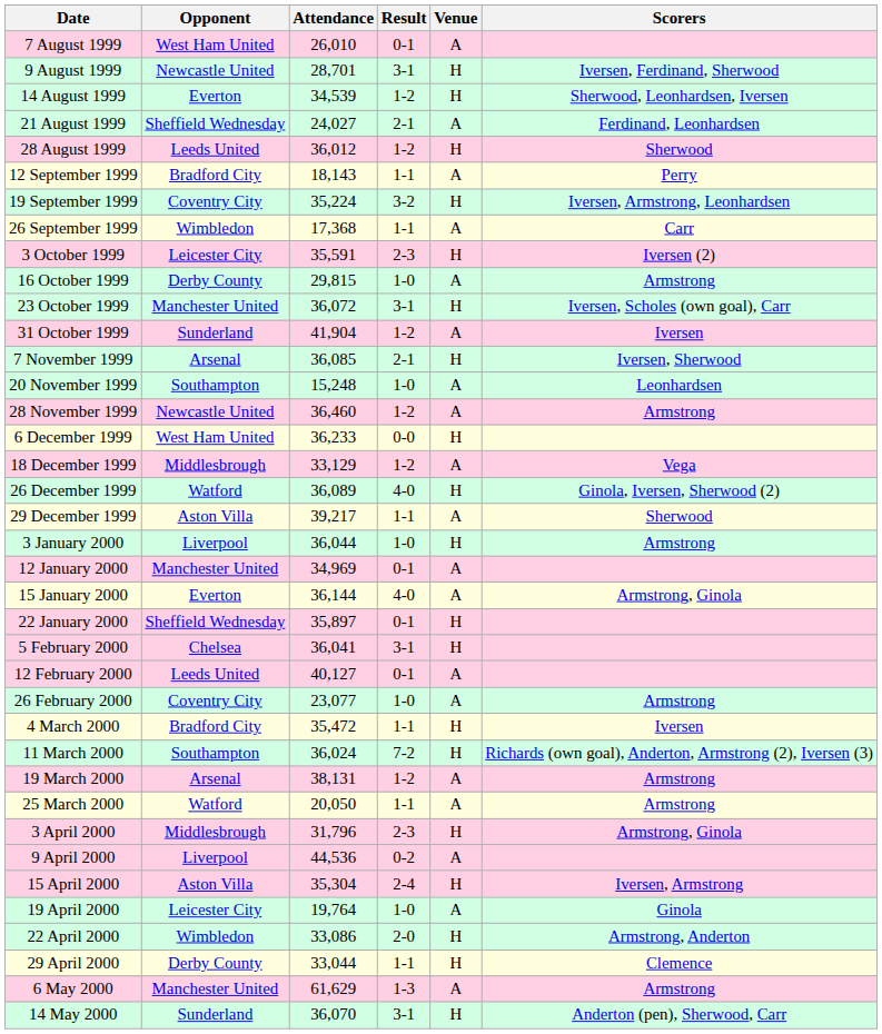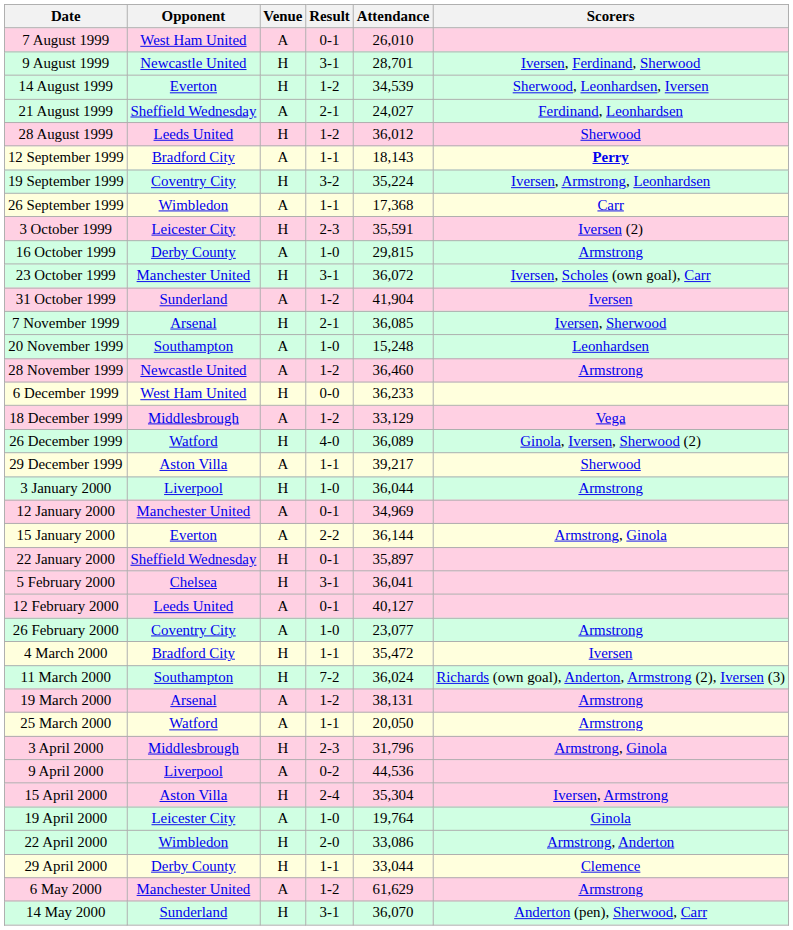 <table class="wikitable sortable" style="font-size:100%; text-align:center">
 <tr>
 <th>Date</th>
 <th>Opponent</th>
+<th>Venue</th>
+<th>Result</th>
 <th>Attendance</th>
-<th>Result</th>
-<th>Venue</th>
 <th>Scorers</th>
 </tr>
 <tr style="background-color: #ffd0e3;">
 <td>7 August 1999</td>
 <td><a href='#'>West Ham United</a></td>
+<td>A</td>
+<td>0-1</td>
 <td>26,010</td>
-<td>0-1</td>
-<td>A</td>
 <td></td>
 </tr>
 <tr style="background-color: #d0ffe3;">
 <td>9 August 1999</td>
 <td><a href='#'>Newcastle United</a></td>
+<td>H</td>
+<td>3-1</td>
 <td>28,701</td>
-<td>3-1</td>
-<td>H</td>
 <td><a href='#'>Iversen</a>, <a href='#'>Ferdinand</a>, <a href='#'>Sherwood</a></td>
 </tr>
 <tr style="background-color: #d0ffe3;">
 <td>14 August 1999</td>
 <td><a href='#'>Everton</a></td>
+<td>H</td>
+<td>1-2</td>
 <td>34,539</td>
-<td>1-2</td>
-<td>H</td>
 <td><a href='#'>Sherwood</a>, <a href='#'>Leonhardsen</a>, <a href='#'>Iversen</a></td>
 </tr>
 <tr style="background-color: #d0ffe3;">
 <td>21 August 1999</td>
 <td><a href='#'>Sheffield Wednesday</a></td>
+<td>A</td>
+<td>2-1</td>
 <td>24,027</td>
-<td>2-1</td>
-<td>A</td>
 <td><a href='#'>Ferdinand</a>, <a href='#'>Leonhardsen</a></td>
 </tr>
 <tr style="background-color: #ffd0e3;">
 <td>28 August 1999</td>
 <td><a href='#'>Leeds United</a></td>
+<td>H</td>
+<td>1-2</td>
 <td>36,012</td>
-<td>1-2</td>
-<td>H</td>
 <td><a href='#'>Sherwood</a></td>
 </tr>
 <tr style="background-color: #ffffdd;">
 <td>12 September 1999</td>
 <td><a href='#'>Bradford City</a></td>
+<td>A</td>
+<td>1-1</td>
 <td>18,143</td>
-<td>1-1</td>
-<td>A</td>
-<td><a href='#'>Perry</a></td>
+<td><strong><a href='#'>Perry</a></strong></td>
 </tr>
 <tr style="background-color: #d0ffe3;">
 <td>19 September 1999</td>
 <td><a href='#'>Coventry City</a></td>
+<td>H</td>
+<td>3-2</td>
 <td>35,224</td>
-<td>3-2</td>
-<td>H</td>
 <td><a href='#'>Iversen</a>, <a href='#'>Armstrong</a>, <a href='#'>Leonhardsen</a></td>
 </tr>
 <tr style="background-color: #ffffdd;">
 <td>26 September 1999</td>
 <td><a href='#'>Wimbledon</a></td>
+<td>A</td>
+<td>1-1</td>
 <td>17,368</td>
-<td>1-1</td>
-<td>A</td>
 <td><a href='#'>Carr</a></td>
 </tr>
 <tr style="background-color: #ffd0e3;">
 <td>3 October 1999</td>
 <td><a href='#'>Leicester City</a></td>
+<td>H</td>
+<td>2-3</td>
 <td>35,591</td>
-<td>2-3</td>
-<td>H</td>
 <td><a href='#'>Iversen</a> (2)</td>
 </tr>
 <tr style="background-color: #d0ffe3;">
 <td>16 October 1999</td>
 <td><a href='#'>Derby County</a></td>
+<td>A</td>
+<td>1-0</td>
 <td>29,815</td>
-<td>1-0</td>
-<td>A</td>
 <td><a href='#'>Armstrong</a></td>
 </tr>
 <tr style="background-color: #d0ffe3;">
 <td>23 October 1999</td>
 <td><a href='#'>Manchester United</a></td>
+<td>H</td>
+<td>3-1</td>
 <td>36,072</td>
-<td>3-1</td>
-<td>H</td>
 <td><a href='#'>Iversen</a>, <a href='#'>Scholes</a> (own goal), <a href='#'>Carr</a></td>
 </tr>
 <tr style="background-color: #ffd0e3;">
 <td>31 October 1999</td>
 <td><a href='#'>Sunderland</a></td>
+<td>A</td>
+<td>1-2</td>
 <td>41,904</td>
-<td>1-2</td>
-<td>A</td>
 <td><a href='#'>Iversen</a></td>
 </tr>
 <tr style="background-color: #d0ffe3;">
 <td>7 November 1999</td>
 <td><a href='#'>Arsenal</a></td>
+<td>H</td>
+<td>2-1</td>
 <td>36,085</td>
-<td>2-1</td>
-<td>H</td>
 <td><a href='#'>Iversen</a>, <a href='#'>Sherwood</a></td>
 </tr>
 <tr style="background-color: #d0ffe3;">
 <td>20 November 1999</td>
 <td><a href='#'>Southampton</a></td>
+<td>A</td>
+<td>1-0</td>
 <td>15,248</td>
-<td>1-0</td>
-<td>A</td>
 <td><a href='#'>Leonhardsen</a></td>
 </tr>
 <tr style="background-color: #ffd0e3;">
 <td>28 November 1999</td>
 <td><a href='#'>Newcastle United</a></td>
+<td>A</td>
+<td>1-2</td>
 <td>36,460</td>
-<td>1-2</td>
-<td>A</td>
 <td><a href='#'>Armstrong</a></td>
 </tr>
 <tr style="background-color: #ffffdd;">
 <td>6 December 1999</td>
 <td><a href='#'>West Ham United</a></td>
+<td>H</td>
+<td>0-0</td>
 <td>36,233</td>
-<td>0-0</td>
-<td>H</td>
 <td></td>
 </tr>
 <tr style="background-color: #ffd0e3;">
 <td>18 December 1999</td>
 <td><a href='#'>Middlesbrough</a></td>
+<td>A</td>
+<td>1-2</td>
 <td>33,129</td>
-<td>1-2</td>
-<td>A</td>
 <td><a href='#'>Vega</a></td>
 </tr>
 <tr style="background-color: #d0ffe3;">
 <td>26 December 1999</td>
 <td><a href='#'>Watford</a></td>
+<td>H</td>
+<td>4-0</td>
 <td>36,089</td>
-<td>4-0</td>
-<td>H</td>
 <td><a href='#'>Ginola</a>, <a href='#'>Iversen</a>, <a href='#'>Sherwood</a> (2)</td>
 </tr>
 <tr style="background-color: #ffffdd;">
 <td>29 December 1999</td>
 <td><a href='#'>Aston Villa</a></td>
+<td>A</td>
+<td>1-1</td>
 <td>39,217</td>
-<td>1-1</td>
-<td>A</td>
 <td><a href='#'>Sherwood</a></td>
 </tr>
 <tr style="background-color: #d0ffe3;">
 <td>3 January 2000</td>
 <td><a href='#'>Liverpool</a></td>
+<td>H</td>
+<td>1-0</td>
 <td>36,044</td>
-<td>1-0</td>
-<td>H</td>
 <td><a href='#'>Armstrong</a></td>
 </tr>
 <tr style="background-color: #ffd0e3;">
 <td>12 January 2000</td>
 <td><a href='#'>Manchester United</a></td>
+<td>A</td>
+<td>0-1</td>
 <td>34,969</td>
-<td>0-1</td>
-<td>A</td>
 <td></td>
 </tr>
 <tr style="background-color: #ffffdd;">
 <td>15 January 2000</td>
 <td><a href='#'>Everton</a></td>
+<td>A</td>
+<td>2-2</td>
 <td>36,144</td>
-<td>4-0</td>
-<td>A</td>
 <td><a href='#'>Armstrong</a>, <a href='#'>Ginola</a></td>
 </tr>
 <tr style="background-color: #ffd0e3;">
 <td>22 January 2000</td>
 <td><a href='#'>Sheffield Wednesday</a></td>
+<td>H</td>
+<td>0-1</td>
 <td>35,897</td>
-<td>0-1</td>
-<td>H</td>
 <td></td>
 </tr>
 <tr style="background-color: #ffd0e3;">
 <td>5 February 2000</td>
 <td><a href='#'>Chelsea</a></td>
+<td>H</td>
+<td>3-1</td>
 <td>36,041</td>
-<td>3-1</td>
-<td>H</td>
 <td></td>
 </tr>
 <tr style="background-color: #ffd0e3;">
 <td>12 February 2000</td>
 <td><a href='#'>Leeds United</a></td>
+<td>A</td>
+<td>0-1</td>
 <td>40,127</td>
-<td>0-1</td>
-<td>A</td>
 <td></td>
 </tr>
 <tr style="background-color: #d0ffe3;">
 <td>26 February 2000</td>
 <td><a href='#'>Coventry City</a></td>
+<td>A</td>
+<td>1-0</td>
 <td>23,077</td>
-<td>1-0</td>
-<td>A</td>
 <td><a href='#'>Armstrong</a></td>
 </tr>
 <tr style="background-color: #ffffdd;">
 <td>4 March 2000</td>
 <td><a href='#'>Bradford City</a></td>
+<td>H</td>
+<td>1-1</td>
 <td>35,472</td>
-<td>1-1</td>
-<td>H</td>
 <td><a href='#'>Iversen</a></td>
 </tr>
 <tr style="background-color: #d0ffe3;">
 <td>11 March 2000</td>
 <td><a href='#'>Southampton</a></td>
+<td>H</td>
+<td>7-2</td>
 <td>36,024</td>
-<td>7-2</td>
-<td>H</td>
 <td><a href='#'>Richards</a> (own goal), <a href='#'>Anderton</a>, <a href='#'>Armstrong</a> (2), <a href='#'>Iversen</a> (3)</td>
 </tr>
 <tr style="background-color: #ffd0e3;">
 <td>19 March 2000</td>
 <td><a href='#'>Arsenal</a></td>
+<td>A</td>
+<td>1-2</td>
 <td>38,131</td>
-<td>1-2</td>
-<td>A</td>
 <td><a href='#'>Armstrong</a></td>
 </tr>
 <tr style="background-color: #ffffdd;">
 <td>25 March 2000</td>
 <td><a href='#'>Watford</a></td>
+<td>A</td>
+<td>1-1</td>
 <td>20,050</td>
-<td>1-1</td>
-<td>A</td>
 <td><a href='#'>Armstrong</a></td>
 </tr>
 <tr style="background-color: #ffd0e3;">
 <td>3 April 2000</td>
 <td><a href='#'>Middlesbrough</a></td>
+<td>H</td>
+<td>2-3</td>
 <td>31,796</td>
-<td>2-3</td>
-<td>H</td>
 <td><a href='#'>Armstrong</a>, <a href='#'>Ginola</a></td>
 </tr>
 <tr style="background-color: #ffd0e3;">
 <td>9 April 2000</td>
 <td><a href='#'>Liverpool</a></td>
+<td>A</td>
+<td>0-2</td>
 <td>44,536</td>
-<td>0-2</td>
-<td>A</td>
 <td></td>
 </tr>
 <tr style="background-color: #ffd0e3;">
 <td>15 April 2000</td>
 <td><a href='#'>Aston Villa</a></td>
+<td>H</td>
+<td>2-4</td>
 <td>35,304</td>
-<td>2-4</td>
-<td>H</td>
 <td><a href='#'>Iversen</a>, <a href='#'>Armstrong</a></td>
 </tr>
 <tr style="background-color: #d0ffe3;">
 <td>19 April 2000</td>
 <td><a href='#'>Leicester City</a></td>
+<td>A</td>
+<td>1-0</td>
 <td>19,764</td>
-<td>1-0</td>
-<td>A</td>
 <td><a href='#'>Ginola</a></td>
 </tr>
 <tr style="background-color: #d0ffe3;">
 <td>22 April 2000</td>
 <td><a href='#'>Wimbledon</a></td>
+<td>H</td>
+<td>2-0</td>
 <td>33,086</td>
-<td>2-0</td>
-<td>H</td>
 <td><a href='#'>Armstrong</a>, <a href='#'>Anderton</a></td>
 </tr>
 <tr style="background-color: #ffffdd;">
 <td>29 April 2000</td>
 <td><a href='#'>Derby County</a></td>
+<td>H</td>
+<td>1-1</td>
 <td>33,044</td>
-<td>1-1</td>
-<td>H</td>
 <td><a href='#'>Clemence</a></td>
 </tr>
 <tr style="background-color: #ffd0e3;">
 <td>6 May 2000</td>
 <td><a href='#'>Manchester United</a></td>
+<td>A</td>
+<td>1-2</td>
 <td>61,629</td>
-<td>1-3</td>
-<td>A</td>
 <td><a href='#'>Armstrong</a></td>
 </tr>
 <tr style="background-color: #d0ffe3;">
 <td>14 May 2000</td>
 <td><a href='#'>Sunderland</a></td>
+<td>H</td>
+<td>3-1</td>
 <td>36,070</td>
-<td>3-1</td>
-<td>H</td>
 <td><a href='#'>Anderton</a> (pen), <a href='#'>Sherwood</a>, <a href='#'>Carr</a></td>
 </tr>
 </table>
